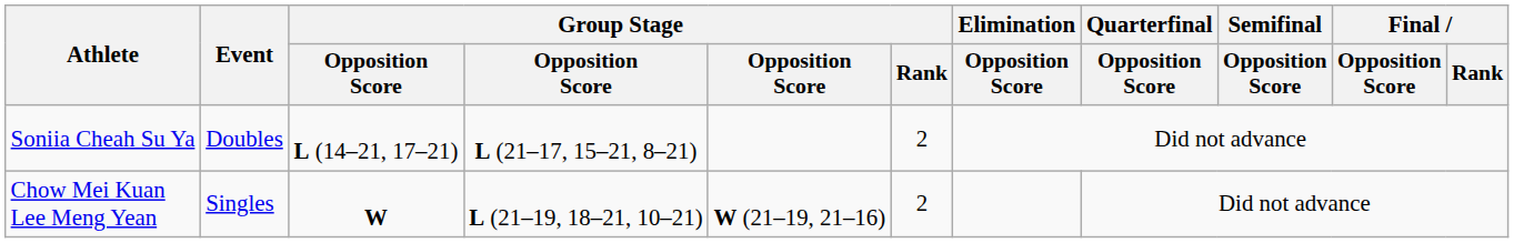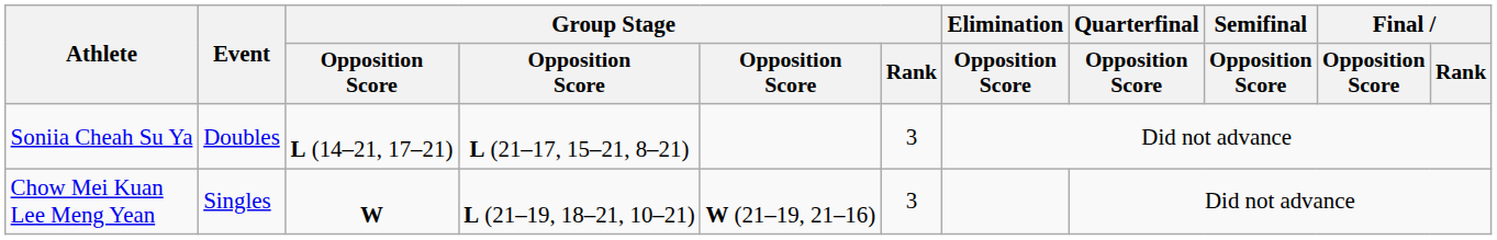 <table class="wikitable" style="font-size:90%">
 <tr>
 <th rowspan=2>Athlete</th>
 <th rowspan=2>Event</th>
 <th colspan=4>Group Stage</th>
 <th>Elimination</th>
 <th>Quarterfinal</th>
 <th>Semifinal</th>
 <th colspan=2>Final / </th>
 </tr>
 <tr style="font-size:95%">
 <th>Opposition<br>Score</th>
 <th>Opposition<br>Score</th>
 <th>Opposition<br>Score</th>
 <th>Rank</th>
 <th>Opposition<br>Score</th>
 <th>Opposition<br>Score</th>
 <th>Opposition<br>Score</th>
 <th>Opposition<br>Score</th>
 <th>Rank</th>
 </tr>
 <tr align=center>
 <td align=left><a href='#'>Soniia Cheah Su Ya</a></td>
 <td align=left><a href='#'>Doubles</a></td>
 <td><br><strong>L</strong> (14–21, 17–21)</td>
 <td><br><strong>L</strong> (21–17, 15–21, 8–21)</td>
 <td></td>
-<td>2</td>
+<td>3</td>
 <td colspan="5">Did not advance</td>
 </tr>
 <tr align=center>
 <td align=left><a href='#'>Chow Mei Kuan</a><br><a href='#'>Lee Meng Yean</a></td>
 <td align=left><a href='#'>Singles</a></td>
 <td><br><strong>W</strong> </td>
 <td><br><strong>L</strong> (21–19, 18–21, 10–21)</td>
 <td><br><strong>W</strong> (21–19,  21–16)</td>
-<td>2</td>
+<td>3</td>
 <td></td>
 <td colspan=4>Did not advance</td>
 </tr>
 </table>
